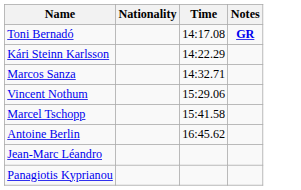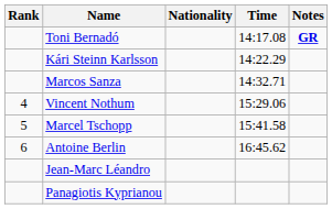 <table class="wikitable sortable" style="text-align:center; font-size:95%">
 <tr>
+<th>Rank</th>
 <th>Name</th>
 <th>Nationality</th>
 <th>Time</th>
 <th>Notes</th>
 </tr>
 <tr>
+<td></td>
 <td align=left><a href='#'>Toni Bernadó</a></td>
 <td align=left></td>
 <td>14:17.08</td>
 <td><strong><a href='#'>GR</a></strong></td>
 </tr>
 <tr>
+<td></td>
 <td align=left><a href='#'>Kári Steinn Karlsson</a></td>
 <td align=left></td>
 <td>14:22.29</td>
 <td></td>
 </tr>
 <tr>
+<td></td>
 <td align=left><a href='#'>Marcos Sanza</a></td>
 <td align=left></td>
 <td>14:32.71</td>
 <td></td>
 </tr>
 <tr>
+<td>4</td>
 <td align=left><a href='#'>Vincent Nothum</a></td>
 <td align=left></td>
 <td>15:29.06</td>
 <td></td>
 </tr>
 <tr>
+<td>5</td>
 <td align=left><a href='#'>Marcel Tschopp</a></td>
 <td align=left></td>
 <td>15:41.58</td>
 <td></td>
 </tr>
 <tr>
+<td>6</td>
 <td align=left><a href='#'>Antoine Berlin</a></td>
 <td align=left></td>
 <td>16:45.62</td>
 <td></td>
 </tr>
 <tr>
+<td></td>
 <td align=left><a href='#'>Jean-Marc Léandro</a></td>
 <td align=left></td>
 <td></td>
 <td></td>
 </tr>
 <tr>
+<td></td>
 <td align=left><a href='#'>Panagiotis Kyprianou</a></td>
 <td align=left></td>
 <td></td>
 <td></td>
 </tr>
 </table>
